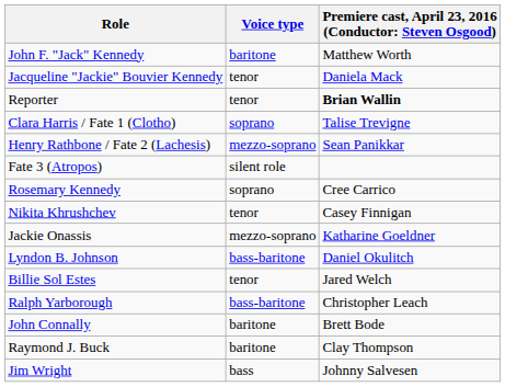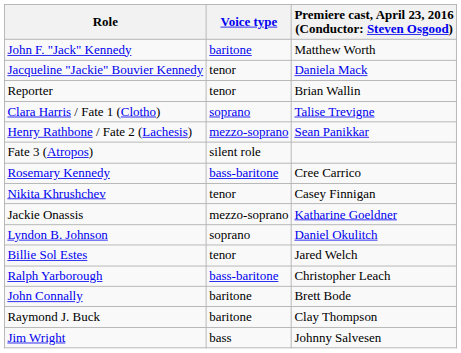 <table class="wikitable">
 <tr>
 <th>Role</th>
 <th><a href='#'>Voice type</a></th>
 <th>Premiere cast, April 23, 2016<br>(Conductor: <a href='#'>Steven Osgood</a>)</th>
 </tr>
 <tr>
 <td><a href='#'>John F. "Jack" Kennedy</a></td>
 <td><a href='#'>baritone</a></td>
 <td>Matthew Worth</td>
 </tr>
 <tr>
 <td><a href='#'>Jacqueline "Jackie" Bouvier Kennedy</a></td>
 <td>tenor</td>
 <td><a href='#'>Daniela Mack</a></td>
 </tr>
 <tr>
 <td>Reporter</td>
 <td>tenor</td>
-<td><strong>Brian Wallin</strong></td>
+<td>Brian Wallin</td>
 </tr>
 <tr>
 <td><a href='#'>Clara Harris</a> / Fate 1 (<a href='#'>Clotho</a>)</td>
 <td><a href='#'>soprano</a></td>
 <td><a href='#'>Talise Trevigne</a></td>
 </tr>
 <tr>
 <td><a href='#'>Henry Rathbone</a> / Fate 2 (<a href='#'>Lachesis</a>)</td>
 <td><a href='#'>mezzo-soprano</a></td>
 <td><a href='#'>Sean Panikkar</a></td>
 </tr>
 <tr>
 <td>Fate 3 (<a href='#'>Atropos</a>)</td>
 <td>silent role</td>
 <td> </td>
 </tr>
 <tr>
 <td><a href='#'>Rosemary Kennedy</a></td>
-<td>soprano</td>
+<td><a href='#'>bass-baritone</a></td>
 <td>Cree Carrico</td>
 </tr>
 <tr>
 <td><a href='#'>Nikita Khrushchev</a></td>
 <td>tenor</td>
 <td>Casey Finnigan</td>
 </tr>
 <tr>
 <td>Jackie Onassis</td>
 <td>mezzo-soprano</td>
 <td><a href='#'>Katharine Goeldner</a></td>
 </tr>
 <tr>
 <td><a href='#'>Lyndon B. Johnson</a></td>
-<td><a href='#'>bass-baritone</a></td>
+<td>soprano</td>
 <td><a href='#'>Daniel Okulitch</a></td>
 </tr>
 <tr>
 <td><a href='#'>Billie Sol Estes</a></td>
 <td>tenor</td>
 <td>Jared Welch</td>
 </tr>
 <tr>
 <td><a href='#'>Ralph Yarborough</a></td>
 <td><a href='#'>bass-baritone</a></td>
 <td>Christopher Leach</td>
 </tr>
 <tr>
 <td><a href='#'>John Connally</a></td>
 <td>baritone</td>
 <td>Brett Bode</td>
 </tr>
 <tr>
 <td>Raymond J. Buck</td>
 <td>baritone</td>
 <td>Clay Thompson</td>
 </tr>
 <tr>
 <td><a href='#'>Jim Wright</a></td>
 <td>bass</td>
 <td>Johnny Salvesen</td>
 </tr>
 </table>
